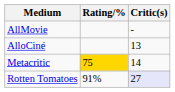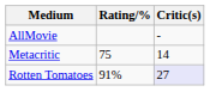 <table class="wikitable" style="float:right; text-align:left">
 <tr>
 <th>Medium</th>
 <th>Rating/%</th>
 <th>Critic(s)</th>
 </tr>
 <tr>
 <td><a href='#'>AllMovie</a></td>
 <td></td>
 <td>-</td>
 </tr>
 <tr>
-<td><a href='#'>AlloCiné</a></td>
-<td></td>
-<td>13</td>
-</tr>
-<tr>
 <td><a href='#'>Metacritic</a></td>
-<td style="background: gold;">75</td>
+<td>75</td>
 <td>14</td>
 </tr>
 <tr>
 <td><a href='#'>Rotten Tomatoes</a></td>
 <td>91%</td>
 <td style="background: lavender;">27</td>
 </tr>
 </table>
